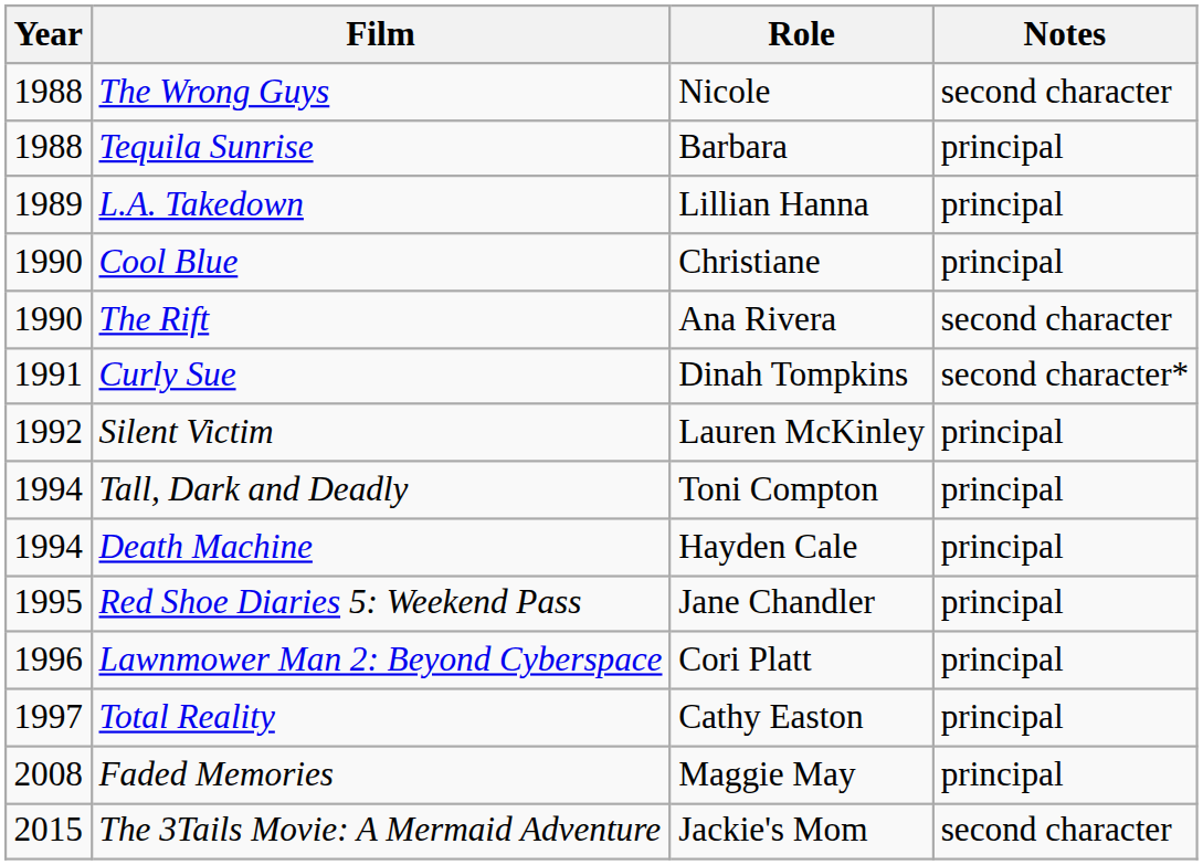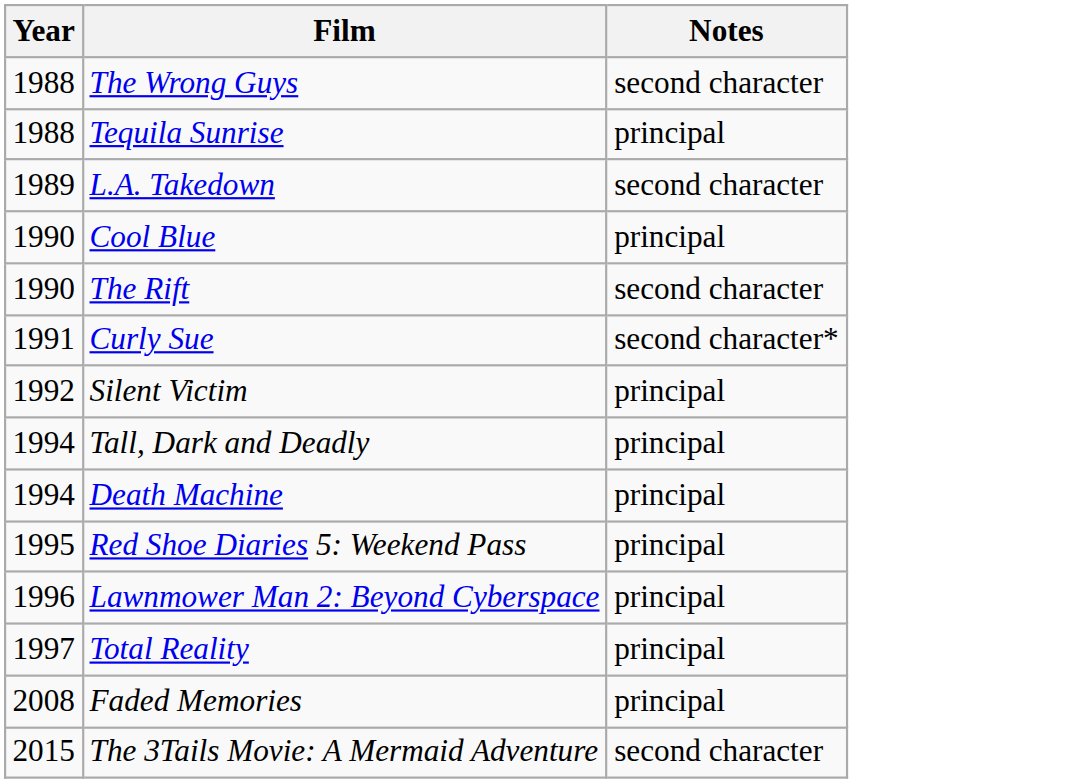 <table class="wikitable" style="font-size: 90%;">
 <tr>
 <th>Year</th>
 <th>Film</th>
-<th>Role</th>
 <th>Notes</th>
 </tr>
 <tr>
 <td>1988</td>
 <td><em><a href='#'>The Wrong Guys</a></em></td>
-<td>Nicole</td>
 <td>second character</td>
 </tr>
 <tr>
 <td>1988</td>
 <td><em><a href='#'>Tequila Sunrise</a></em></td>
-<td>Barbara</td>
 <td>principal</td>
 </tr>
 <tr>
 <td>1989</td>
 <td><em><a href='#'>L.A. Takedown</a></em></td>
-<td>Lillian Hanna</td>
-<td>principal</td>
+<td>second character</td>
 </tr>
 <tr>
 <td>1990</td>
 <td><em><a href='#'>Cool Blue</a></em></td>
-<td>Christiane</td>
 <td>principal</td>
 </tr>
 <tr>
 <td>1990</td>
 <td><em><a href='#'>The Rift</a></em></td>
-<td>Ana Rivera</td>
 <td>second character</td>
 </tr>
 <tr>
 <td>1991</td>
 <td><em><a href='#'>Curly Sue</a></em></td>
-<td>Dinah Tompkins</td>
 <td>second character*</td>
 </tr>
 <tr>
 <td>1992</td>
 <td><em>Silent Victim</em></td>
-<td>Lauren McKinley</td>
 <td>principal</td>
 </tr>
 <tr>
 <td>1994</td>
 <td><em>Tall, Dark and Deadly</em></td>
-<td>Toni Compton</td>
 <td>principal</td>
 </tr>
 <tr>
 <td>1994</td>
 <td><em><a href='#'>Death Machine</a></em></td>
-<td>Hayden Cale</td>
 <td>principal</td>
 </tr>
 <tr>
 <td>1995</td>
 <td><em><a href='#'>Red Shoe Diaries</a> 5: Weekend Pass</em></td>
-<td>Jane Chandler</td>
 <td>principal</td>
 </tr>
 <tr>
 <td>1996</td>
 <td><em><a href='#'>Lawnmower Man 2: Beyond Cyberspace</a></em></td>
-<td>Cori Platt</td>
 <td>principal</td>
 </tr>
 <tr>
 <td>1997</td>
 <td><em><a href='#'>Total Reality</a></em></td>
-<td>Cathy Easton</td>
 <td>principal</td>
 </tr>
 <tr>
 <td>2008</td>
 <td><em>Faded Memories</em></td>
-<td>Maggie May</td>
 <td>principal</td>
 </tr>
 <tr>
 <td>2015</td>
 <td><em>The 3Tails Movie: A Mermaid Adventure</em></td>
-<td>Jackie's Mom</td>
 <td>second character</td>
 </tr>
 </table>
